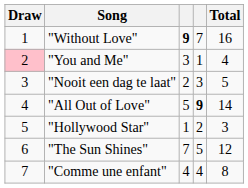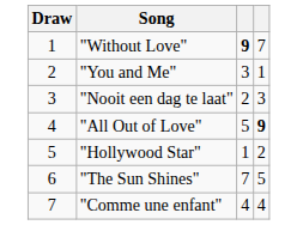 <table class="wikitable plainrowheaders" style="margin: 1em auto 1em auto; text-align:center;">
 <tr>
 <th>Draw</th>
 <th>Song</th>
 <th></th>
 <th></th>
-<th>Total</th>
 </tr>
 <tr>
 <td>1</td>
 <td align="left">"Without Love"</td>
 <td><strong>9</strong></td>
 <td>7</td>
-<td>16</td>
 </tr>
 <tr>
-<td style="background: pink;">2</td>
+<td>2</td>
 <td align="left">"You and Me"</td>
 <td>3</td>
 <td>1</td>
-<td>4</td>
 </tr>
 <tr>
 <td>3</td>
 <td align="left">"Nooit een dag te laat"</td>
 <td>2</td>
 <td>3</td>
-<td>5</td>
 </tr>
 <tr>
 <td>4</td>
 <td align="left">"All Out of Love"</td>
 <td>5</td>
 <td><strong>9</strong></td>
-<td>14</td>
 </tr>
 <tr>
 <td>5</td>
 <td align="left">"Hollywood Star"</td>
 <td>1</td>
 <td>2</td>
-<td>3</td>
 </tr>
 <tr>
 <td>6</td>
 <td align="left">"The Sun Shines"</td>
 <td>7</td>
 <td>5</td>
-<td>12</td>
 </tr>
 <tr>
 <td>7</td>
 <td align="left">"Comme une enfant"</td>
 <td>4</td>
 <td>4</td>
-<td>8</td>
 </tr>
 </table>
